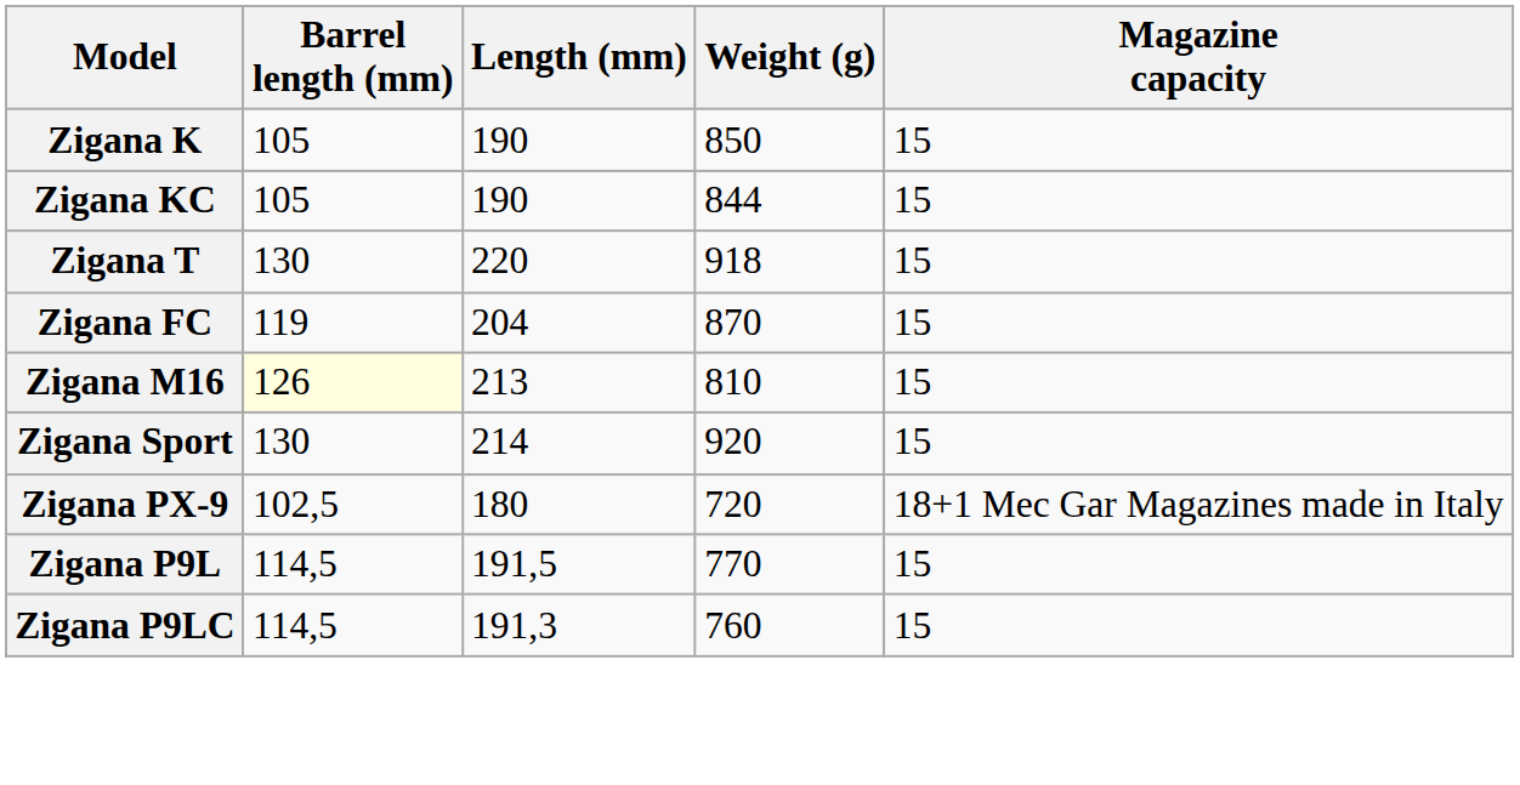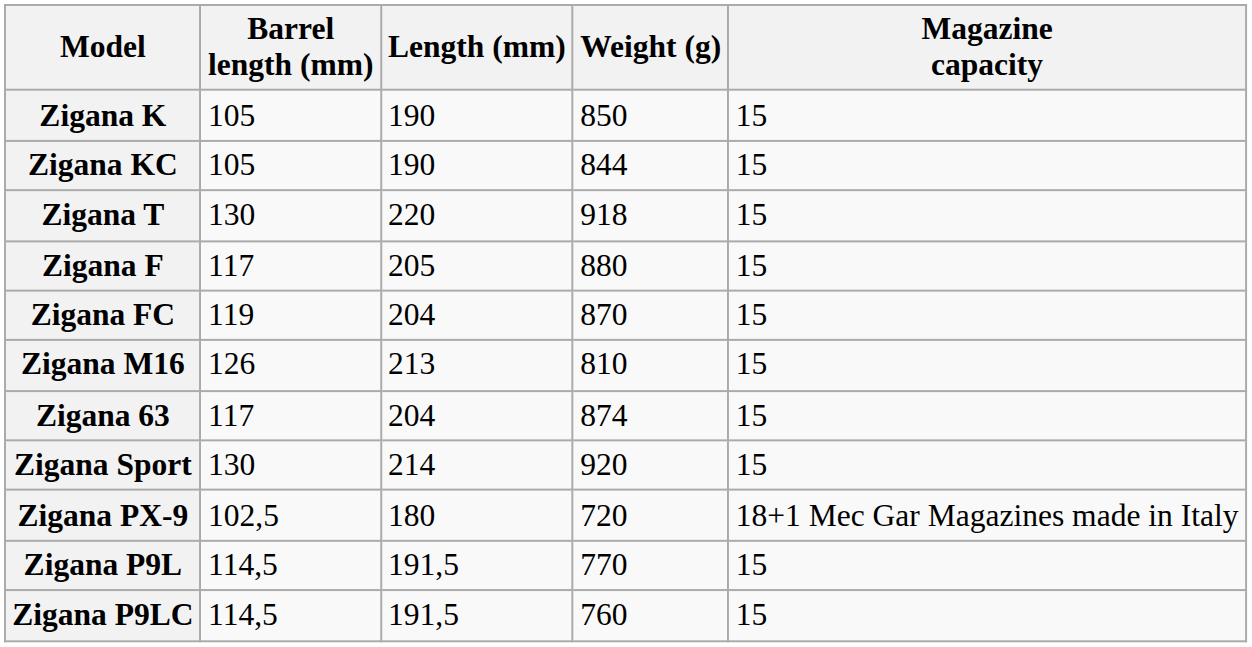 <table class="wikitable">
 <tr>
 <th>Model</th>
 <th>Barrel<br>length (mm)</th>
 <th>Length (mm)</th>
 <th>Weight (g)</th>
 <th>Magazine<br>capacity</th>
 </tr>
 <tr>
 <th>Zigana K</th>
 <td>105</td>
 <td>190</td>
 <td>850</td>
 <td>15</td>
 </tr>
 <tr>
 <th>Zigana KC</th>
 <td>105</td>
 <td>190</td>
 <td>844</td>
 <td>15</td>
 </tr>
 <tr>
 <th>Zigana T</th>
 <td>130</td>
 <td>220</td>
 <td>918</td>
 <td>15</td>
 </tr>
 <tr>
+<th>Zigana F</th>
+<td>117</td>
+<td>205</td>
+<td>880</td>
+<td>15</td>
+</tr>
+<tr>
 <th>Zigana FC</th>
 <td>119</td>
 <td>204</td>
 <td>870</td>
 <td>15</td>
 </tr>
 <tr>
 <th>Zigana M16</th>
-<td style="background: lightyellow;">126</td>
+<td>126</td>
 <td>213</td>
 <td>810</td>
+<td>15</td>
+</tr>
+<tr>
+<th>Zigana 63</th>
+<td>117</td>
+<td>204</td>
+<td>874</td>
 <td>15</td>
 </tr>
 <tr>
 <th>Zigana Sport</th>
 <td>130</td>
 <td>214</td>
 <td>920</td>
 <td>15</td>
 </tr>
 <tr>
 <th>Zigana PX-9</th>
 <td>102,5</td>
 <td>180</td>
 <td>720</td>
 <td>18+1 Mec Gar Magazines made in Italy</td>
 </tr>
 <tr>
 <th>Zigana P9L</th>
 <td>114,5</td>
 <td>191,5</td>
 <td>770</td>
 <td>15</td>
 </tr>
 <tr>
 <th>Zigana P9LC</th>
 <td>114,5</td>
-<td>191,3</td>
+<td>191,5</td>
 <td>760</td>
 <td>15</td>
 </tr>
 </table>
